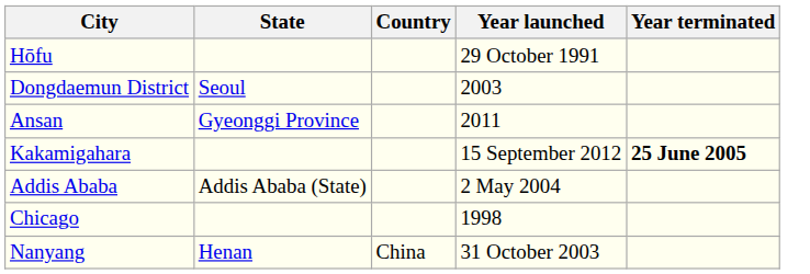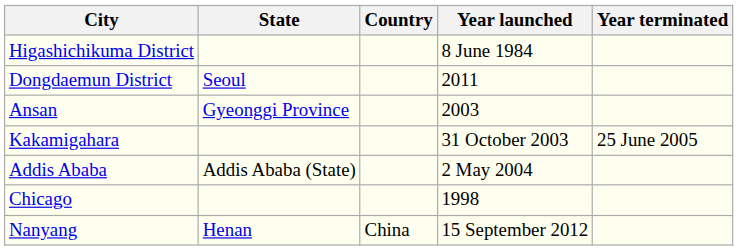 <table class="wikitable" style="font-size:100%; background:#FFFFEF; float:left;">
 <tr>
 <th>City</th>
 <th>State</th>
 <th>Country</th>
 <th>Year launched</th>
 <th>Year terminated</th>
 </tr>
 <tr>
-<td><a href='#'>Hōfu</a></td>
+<td><a href='#'>Higashichikuma District</a></td>
 <td></td>
 <td></td>
-<td>29 October 1991</td>
+<td>8 June 1984</td>
 <td></td>
 </tr>
 <tr>
 <td><a href='#'>Dongdaemun District</a></td>
 <td><a href='#'>Seoul</a></td>
 <td></td>
-<td>2003</td>
+<td>2011</td>
 <td></td>
 </tr>
 <tr>
 <td><a href='#'>Ansan</a></td>
 <td><a href='#'>Gyeonggi Province</a></td>
 <td></td>
-<td>2011</td>
+<td>2003</td>
 <td></td>
 </tr>
 <tr>
 <td><a href='#'>Kakamigahara</a></td>
 <td></td>
 <td></td>
-<td>15 September 2012</td>
-<td><strong>25 June 2005</strong></td>
+<td>31 October 2003</td>
+<td>25 June 2005</td>
 </tr>
 <tr>
 <td><a href='#'>Addis Ababa</a></td>
 <td>Addis Ababa (State)</td>
 <td></td>
 <td>2 May 2004</td>
 <td></td>
 </tr>
 <tr>
 <td><a href='#'>Chicago</a></td>
 <td></td>
 <td></td>
 <td>1998</td>
 </tr>
 <tr>
 <td><a href='#'>Nanyang</a></td>
 <td><a href='#'>Henan</a></td>
 <td> China</td>
-<td>31 October 2003</td>
+<td>15 September 2012</td>
 <td></td>
 </tr>
 </table>
